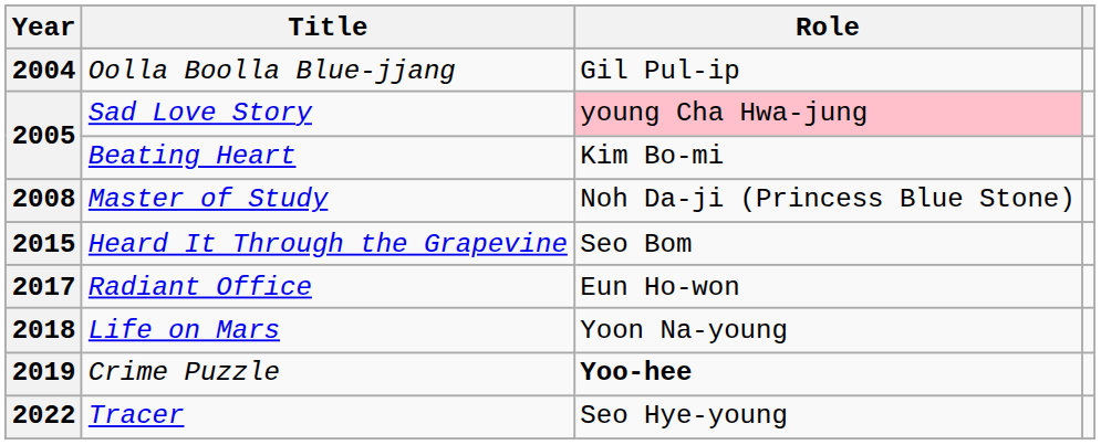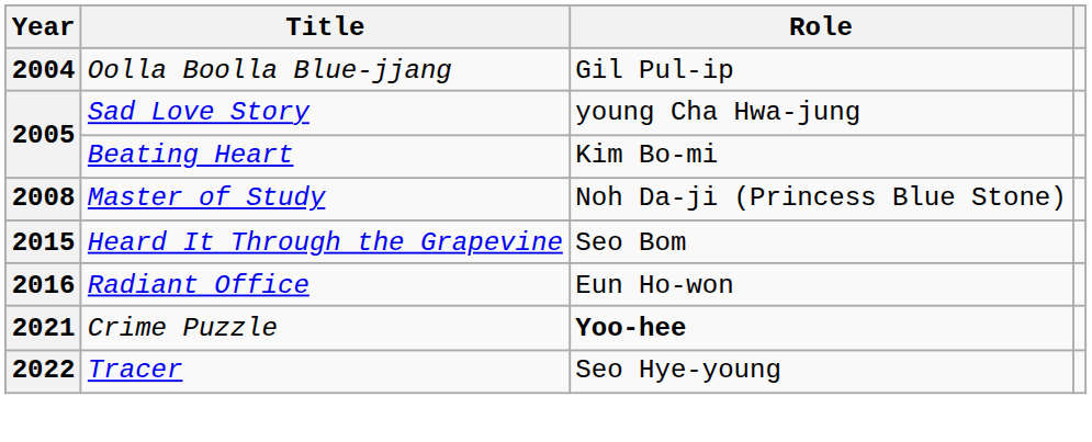 <table class="wikitable plainrowheaders sortable">
 <tr>
 <th scope="col">Year</th>
 <th scope="col">Title</th>
 <th scope="col">Role</th>
 <th scope="col" class="unsortable"></th>
 </tr>
 <tr>
 <th scope="row">2004</th>
 <td><em>Oolla Boolla Blue-jjang</em></td>
 <td>Gil Pul-ip</td>
 <td style="text-align:center"></td>
 </tr>
 <tr>
 <th scope="row" rowspan="2">2005</th>
 <td><em><a href='#'>Sad Love Story</a></em></td>
-<td style="background: pink;">young Cha Hwa-jung</td>
+<td>young Cha Hwa-jung</td>
 <td style="text-align:center"></td>
 </tr>
 <tr>
 <td><em><a href='#'>Beating Heart</a></em></td>
 <td>Kim Bo-mi</td>
 <td style="text-align:center"></td>
 </tr>
 <tr>
 <th scope="row">2008</th>
 <td><em><a href='#'>Master of Study</a></em></td>
 <td>Noh Da-ji (Princess Blue Stone)</td>
 <td style="text-align:center"></td>
 </tr>
 <tr>
 <th scope="row">2015</th>
 <td><em><a href='#'>Heard It Through the Grapevine</a></em></td>
 <td>Seo Bom</td>
 <td style="text-align:center"></td>
 </tr>
 <tr>
-<th scope="row">2017</th>
+<th scope="row">2016</th>
 <td><em><a href='#'>Radiant Office</a></em></td>
 <td>Eun Ho-won</td>
 <td style="text-align:center"></td>
 </tr>
 <tr>
-<th scope="row">2018</th>
-<td><em><a href='#'>Life on Mars</a></em></td>
-<td>Yoon Na-young</td>
-<td style="text-align:center"></td>
-</tr>
-<tr>
-<th scope="row">2019</th>
+<th scope="row">2021</th>
 <td><em>Crime Puzzle</em></td>
 <td><strong>Yoo-hee</strong></td>
 <td style="text-align:center"></td>
 </tr>
 <tr>
 <th scope="row">2022</th>
 <td><em><a href='#'>Tracer</a></em></td>
 <td>Seo Hye-young</td>
 <td style="text-align:center"></td>
 </tr>
 </table>
